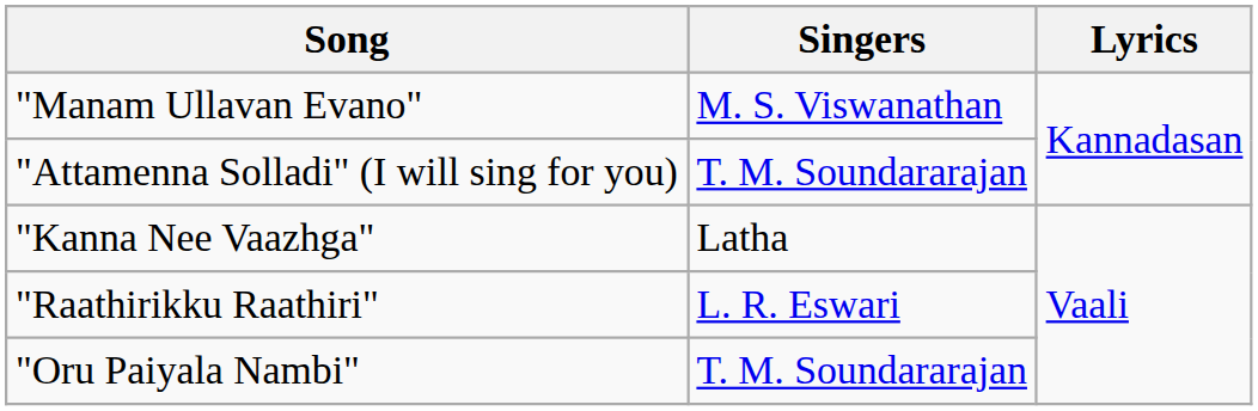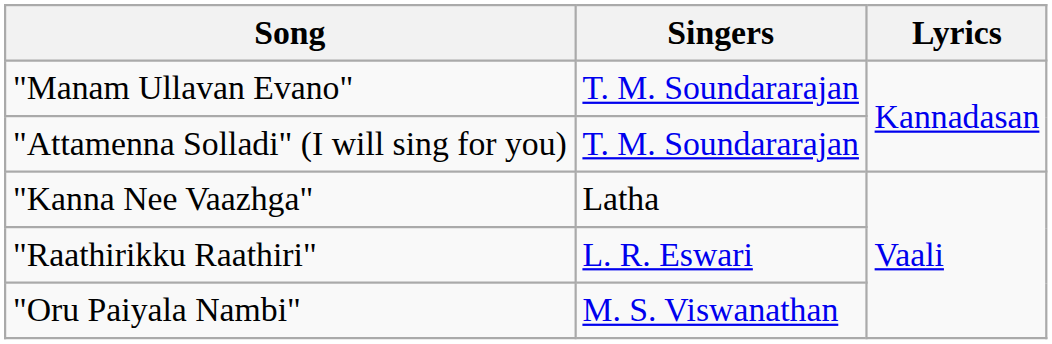 <table class="wikitable" style="font-size:95%;">
 <tr>
 <th>Song</th>
 <th>Singers</th>
 <th>Lyrics</th>
 </tr>
 <tr>
 <td>"Manam Ullavan Evano"</td>
-<td><a href='#'>M. S. Viswanathan</a></td>
+<td><a href='#'>T. M. Soundararajan</a></td>
 <td rowspan=2><a href='#'>Kannadasan</a></td>
 </tr>
 <tr>
 <td>"Attamenna Solladi" (I will sing for you)</td>
 <td><a href='#'>T. M. Soundararajan</a></td>
 </tr>
 <tr>
 <td>"Kanna Nee Vaazhga"</td>
 <td>Latha</td>
 <td rowspan=3><a href='#'>Vaali</a></td>
 </tr>
 <tr>
 <td>"Raathirikku Raathiri"</td>
 <td><a href='#'>L. R. Eswari</a></td>
 </tr>
 <tr>
 <td>"Oru Paiyala Nambi"</td>
-<td><a href='#'>T. M. Soundararajan</a></td>
+<td><a href='#'>M. S. Viswanathan</a></td>
 </tr>
 </table>
